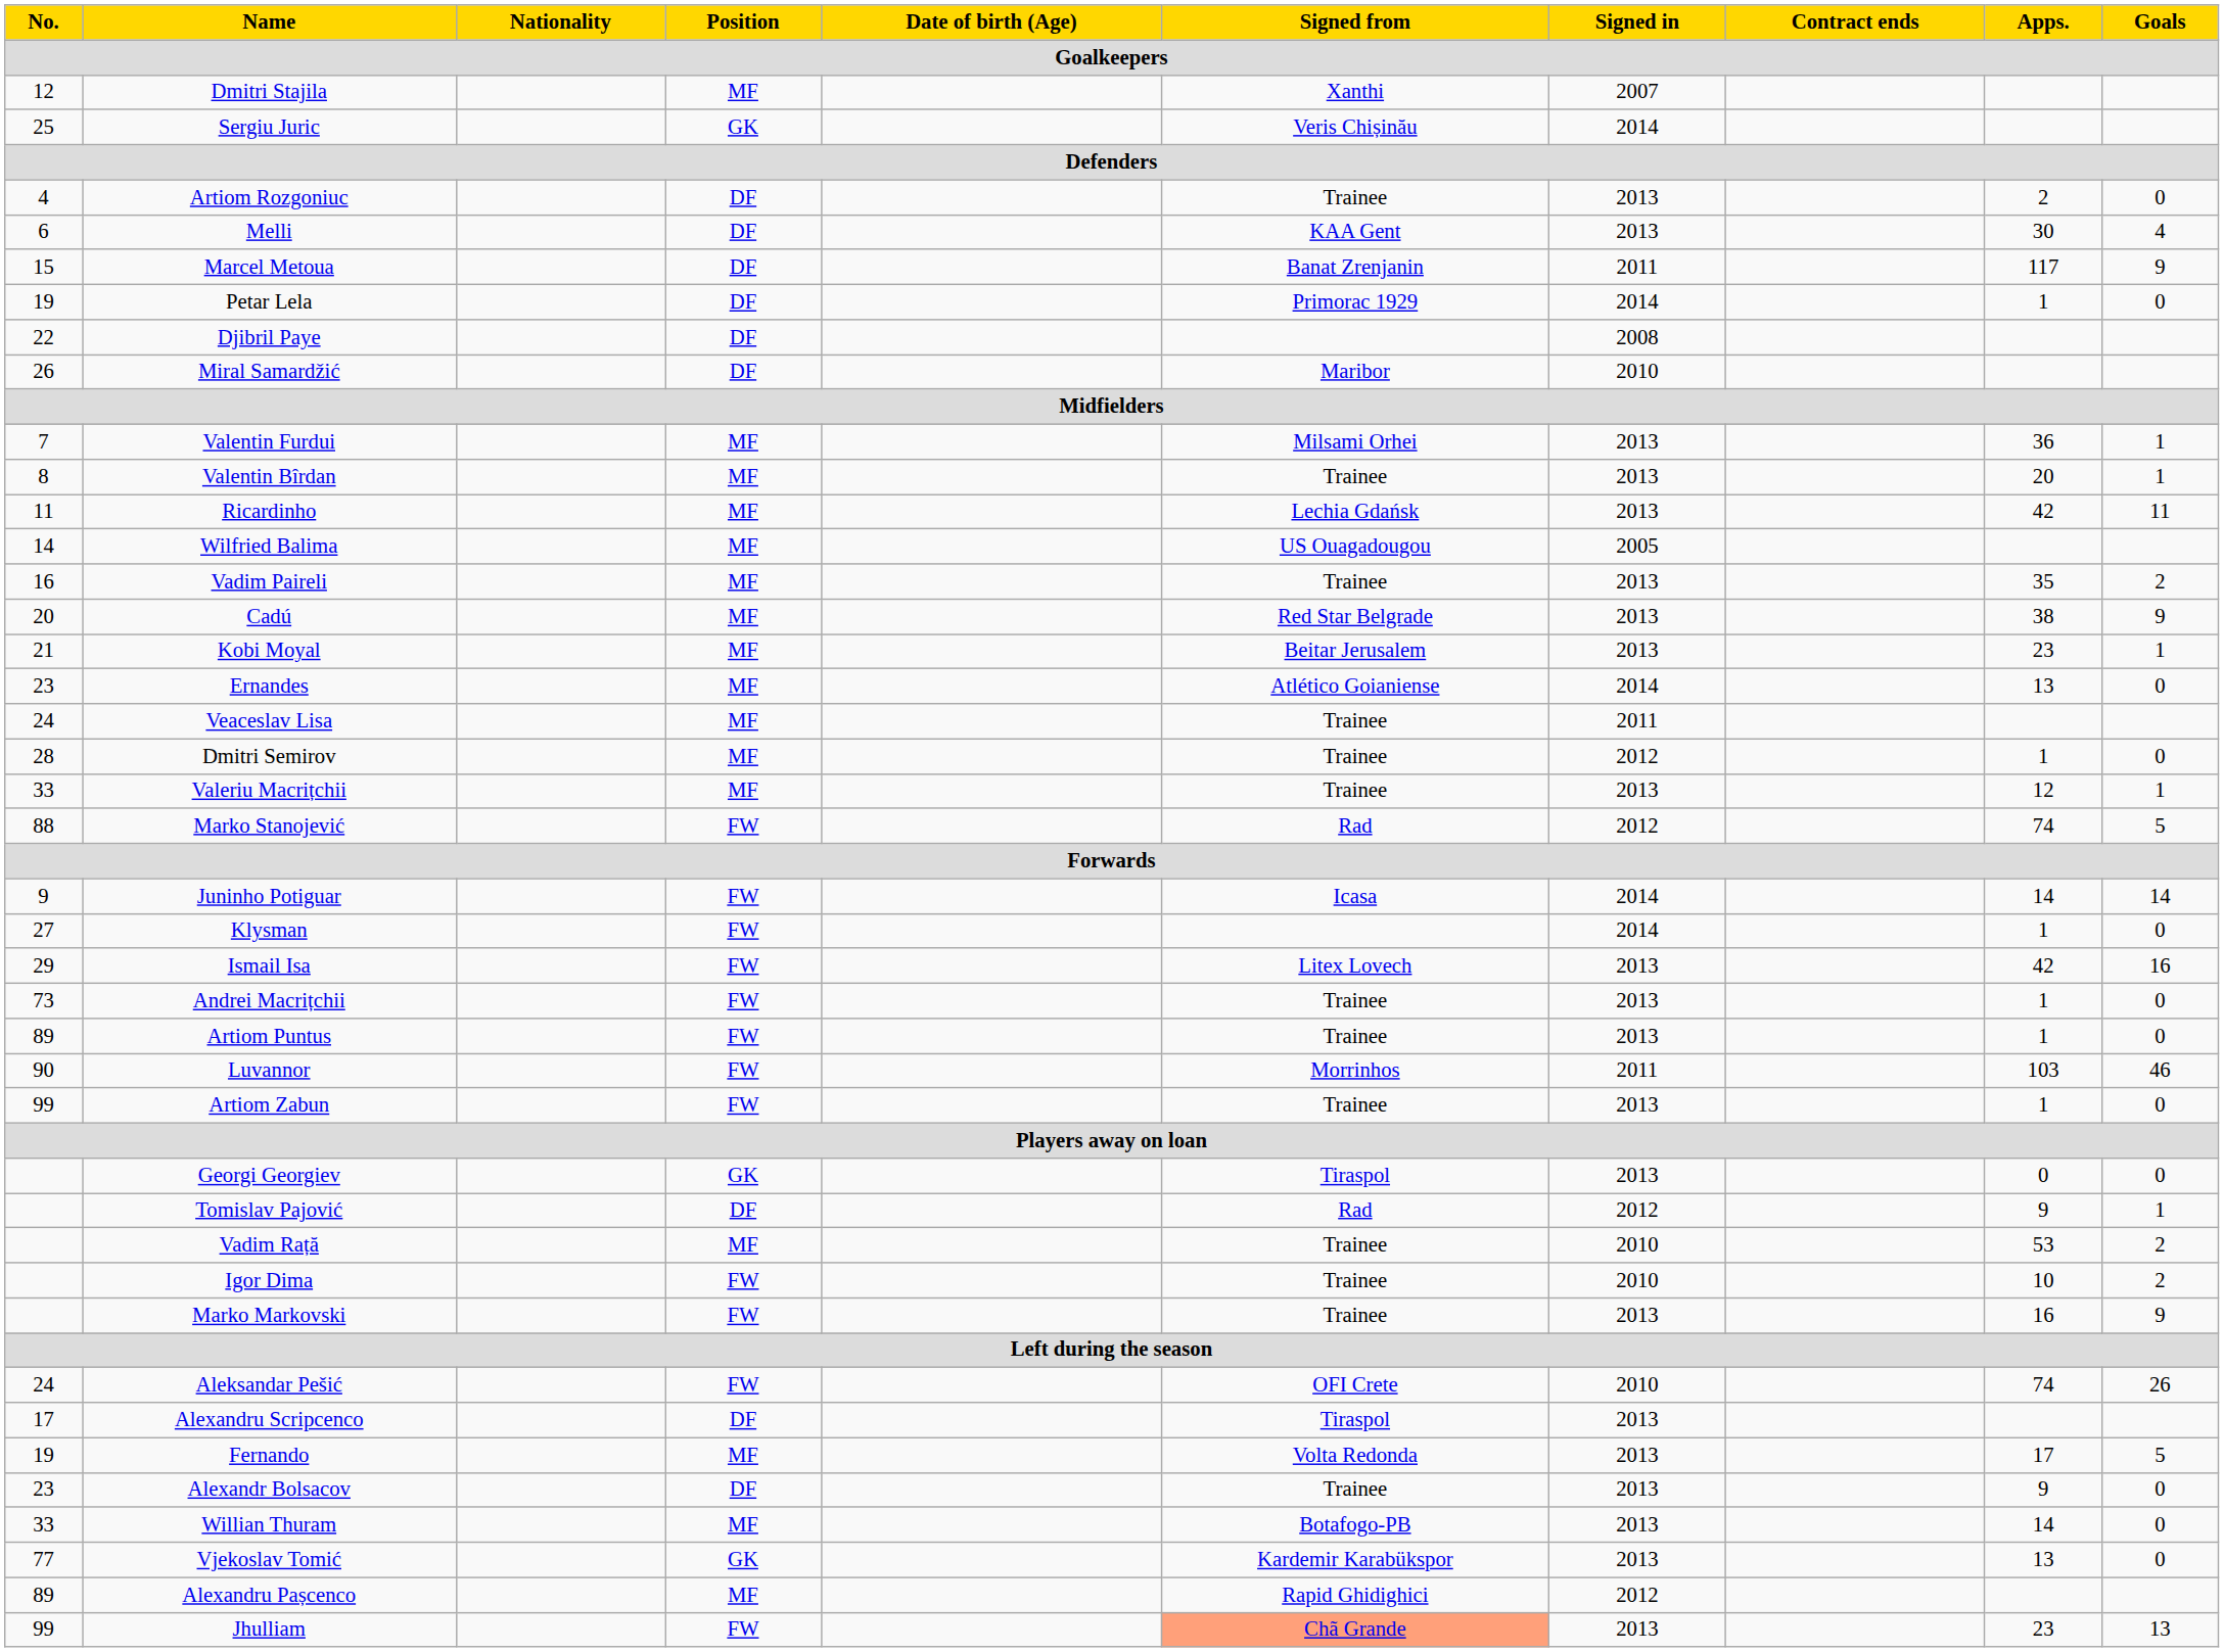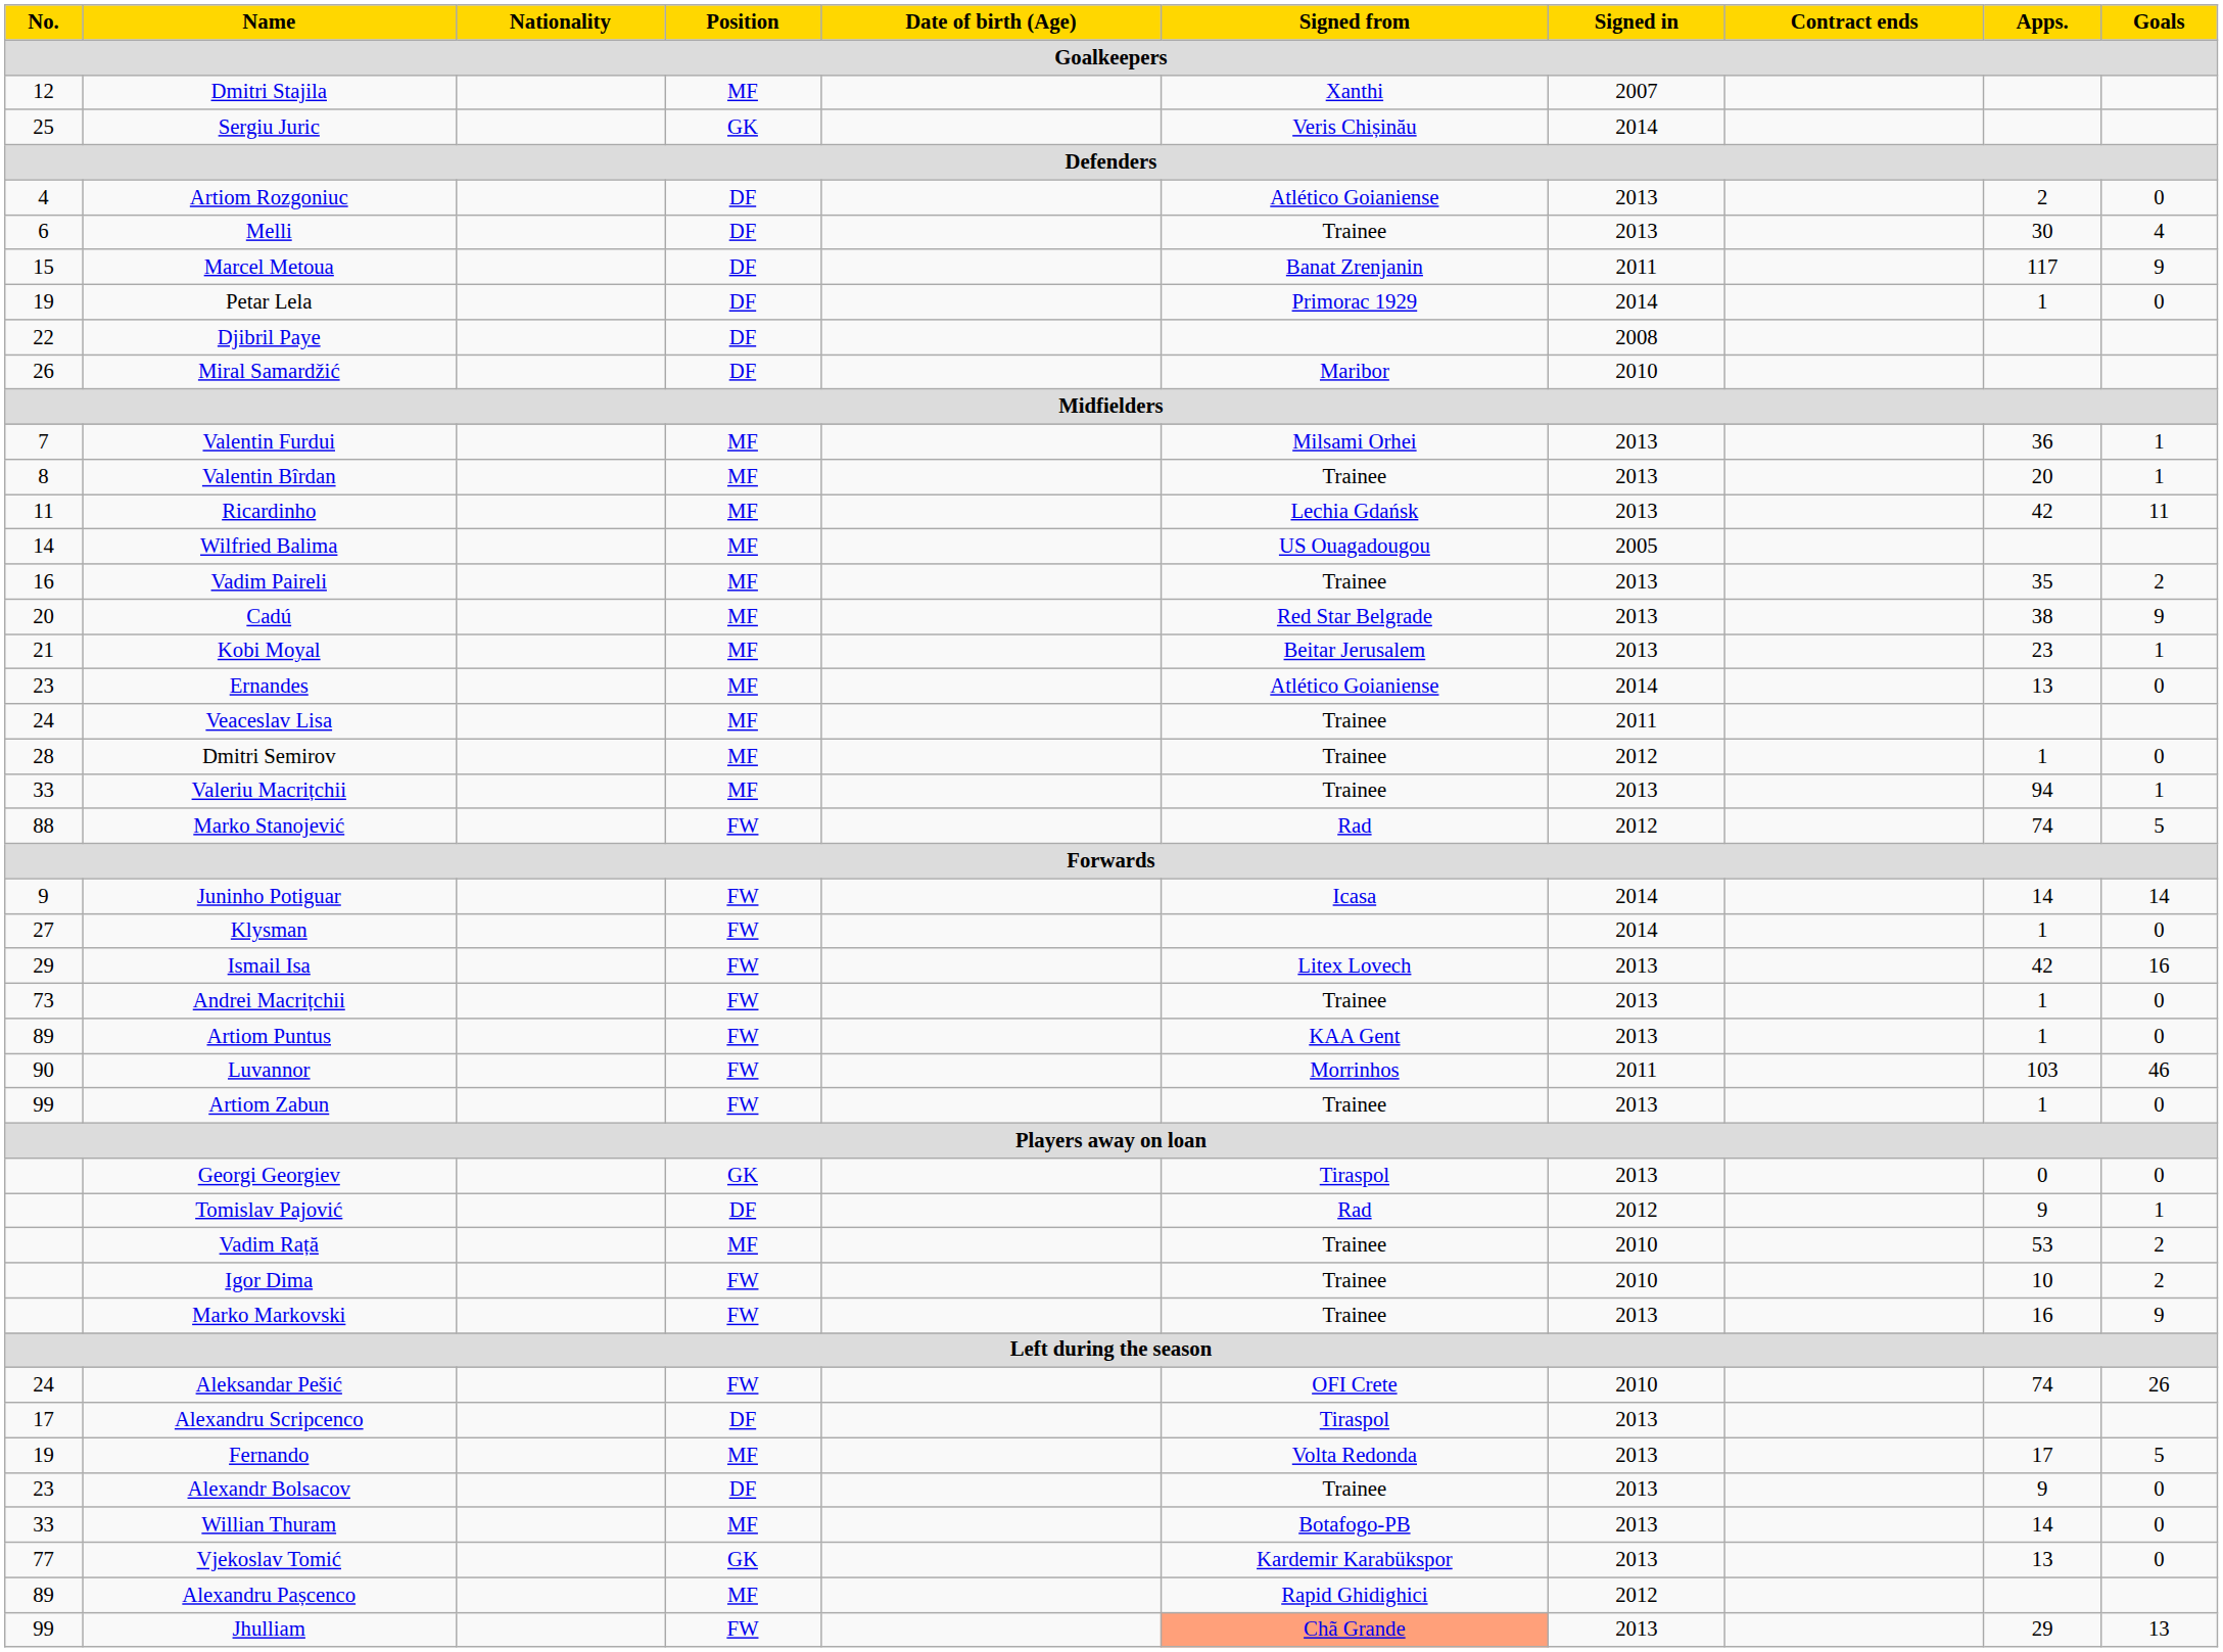 <table class="wikitable"  style="text-align:center; font-size:90%; width:95%;">
 <tr>
 <th style="background:gold; color:black; text-align:center;">No.</th>
 <th style="background:gold; color:black; text-align:center;">Name</th>
 <th style="background:gold; color:black; text-align:center;">Nationality</th>
 <th style="background:gold; color:black; text-align:center;">Position</th>
 <th style="background:gold; color:black; text-align:center;">Date of birth (Age)</th>
 <th style="background:gold; color:black; text-align:center;">Signed from</th>
 <th style="background:gold; color:black; text-align:center;">Signed in</th>
 <th style="background:gold; color:black; text-align:center;">Contract ends</th>
 <th style="background:gold; color:black; text-align:center;">Apps.</th>
 <th style="background:gold; color:black; text-align:center;">Goals</th>
 </tr>
 <tr>
 <th colspan="11"  style="background:#dcdcdc; text-align:center;">Goalkeepers</th>
 </tr>
 <tr>
 <td>12</td>
 <td><a href='#'>Dmitri Stajila</a></td>
 <td></td>
 <td><a href='#'>MF</a></td>
 <td></td>
 <td><a href='#'>Xanthi</a></td>
 <td>2007</td>
 <td></td>
 <td></td>
 <td></td>
 </tr>
 <tr>
 <td>25</td>
 <td><a href='#'>Sergiu Juric</a></td>
 <td></td>
 <td><a href='#'>GK</a></td>
 <td></td>
 <td><a href='#'>Veris Chișinău</a></td>
 <td>2014</td>
 <td></td>
 <td></td>
 <td></td>
 </tr>
 <tr>
 <th colspan="11"  style="background:#dcdcdc; text-align:center;">Defenders</th>
 </tr>
 <tr>
 <td>4</td>
 <td><a href='#'>Artiom Rozgoniuc</a></td>
 <td></td>
 <td><a href='#'>DF</a></td>
 <td></td>
-<td>Trainee</td>
+<td><a href='#'>Atlético Goianiense</a></td>
 <td>2013</td>
 <td></td>
 <td>2</td>
 <td>0</td>
 </tr>
 <tr>
 <td>6</td>
 <td><a href='#'>Melli</a></td>
 <td></td>
 <td><a href='#'>DF</a></td>
 <td></td>
-<td><a href='#'>KAA Gent</a></td>
+<td>Trainee</td>
 <td>2013</td>
 <td></td>
 <td>30</td>
 <td>4</td>
 </tr>
 <tr>
 <td>15</td>
 <td><a href='#'>Marcel Metoua</a></td>
 <td></td>
 <td><a href='#'>DF</a></td>
 <td></td>
 <td><a href='#'>Banat Zrenjanin</a></td>
 <td>2011</td>
 <td></td>
 <td>117</td>
 <td>9</td>
 </tr>
 <tr>
 <td>19</td>
 <td>Petar Lela</td>
 <td></td>
 <td><a href='#'>DF</a></td>
 <td></td>
 <td><a href='#'>Primorac 1929</a></td>
 <td>2014</td>
 <td></td>
 <td>1</td>
 <td>0</td>
 </tr>
 <tr>
 <td>22</td>
 <td><a href='#'>Djibril Paye</a></td>
 <td></td>
 <td><a href='#'>DF</a></td>
 <td></td>
 <td></td>
 <td>2008</td>
 <td></td>
 <td></td>
 <td></td>
 </tr>
 <tr>
 <td>26</td>
 <td><a href='#'>Miral Samardžić</a></td>
 <td></td>
 <td><a href='#'>DF</a></td>
 <td></td>
 <td><a href='#'>Maribor</a></td>
 <td>2010</td>
 <td></td>
 <td></td>
 <td></td>
 </tr>
 <tr>
 <th colspan="11"  style="background:#dcdcdc; text-align:center;">Midfielders</th>
 </tr>
 <tr>
 <td>7</td>
 <td><a href='#'>Valentin Furdui</a></td>
 <td></td>
 <td><a href='#'>MF</a></td>
 <td></td>
 <td><a href='#'>Milsami Orhei</a></td>
 <td>2013</td>
 <td></td>
 <td>36</td>
 <td>1</td>
 </tr>
 <tr>
 <td>8</td>
 <td><a href='#'>Valentin Bîrdan</a></td>
 <td></td>
 <td><a href='#'>MF</a></td>
 <td></td>
 <td>Trainee</td>
 <td>2013</td>
 <td></td>
 <td>20</td>
 <td>1</td>
 </tr>
 <tr>
 <td>11</td>
 <td><a href='#'>Ricardinho</a></td>
 <td></td>
 <td><a href='#'>MF</a></td>
 <td></td>
 <td><a href='#'>Lechia Gdańsk</a></td>
 <td>2013</td>
 <td></td>
 <td>42</td>
 <td>11</td>
 </tr>
 <tr>
 <td>14</td>
 <td><a href='#'>Wilfried Balima</a></td>
 <td></td>
 <td><a href='#'>MF</a></td>
 <td></td>
 <td><a href='#'>US Ouagadougou</a></td>
 <td>2005</td>
 <td></td>
 <td></td>
 <td></td>
 </tr>
 <tr>
 <td>16</td>
 <td><a href='#'>Vadim Paireli</a></td>
 <td></td>
 <td><a href='#'>MF</a></td>
 <td></td>
 <td>Trainee</td>
 <td>2013</td>
 <td></td>
 <td>35</td>
 <td>2</td>
 </tr>
 <tr>
 <td>20</td>
 <td><a href='#'>Cadú</a></td>
 <td></td>
 <td><a href='#'>MF</a></td>
 <td></td>
 <td><a href='#'>Red Star Belgrade</a></td>
 <td>2013</td>
 <td></td>
 <td>38</td>
 <td>9</td>
 </tr>
 <tr>
 <td>21</td>
 <td><a href='#'>Kobi Moyal</a></td>
 <td></td>
 <td><a href='#'>MF</a></td>
 <td></td>
 <td><a href='#'>Beitar Jerusalem</a></td>
 <td>2013</td>
 <td></td>
 <td>23</td>
 <td>1</td>
 </tr>
 <tr>
 <td>23</td>
 <td><a href='#'>Ernandes</a></td>
 <td></td>
 <td><a href='#'>MF</a></td>
 <td></td>
 <td><a href='#'>Atlético Goianiense</a></td>
 <td>2014</td>
 <td></td>
 <td>13</td>
 <td>0</td>
 </tr>
 <tr>
 <td>24</td>
 <td><a href='#'>Veaceslav Lisa</a></td>
 <td></td>
 <td><a href='#'>MF</a></td>
 <td></td>
 <td>Trainee</td>
 <td>2011</td>
 <td></td>
 <td></td>
 <td></td>
 </tr>
 <tr>
 <td>28</td>
 <td>Dmitri Semirov</td>
 <td></td>
 <td><a href='#'>MF</a></td>
 <td></td>
 <td>Trainee</td>
 <td>2012</td>
 <td></td>
 <td>1</td>
 <td>0</td>
 </tr>
 <tr>
 <td>33</td>
 <td><a href='#'>Valeriu Macrițchii</a></td>
 <td></td>
 <td><a href='#'>MF</a></td>
 <td></td>
 <td>Trainee</td>
 <td>2013</td>
 <td></td>
-<td>12</td>
+<td>94</td>
 <td>1</td>
 </tr>
 <tr>
 <td>88</td>
 <td><a href='#'>Marko Stanojević</a></td>
 <td></td>
 <td><a href='#'>FW</a></td>
 <td></td>
 <td><a href='#'>Rad</a></td>
 <td>2012</td>
 <td></td>
 <td>74</td>
 <td>5</td>
 </tr>
 <tr>
 <th colspan="11"  style="background:#dcdcdc; text-align:center;">Forwards</th>
 </tr>
 <tr>
 <td>9</td>
 <td><a href='#'>Juninho Potiguar</a></td>
 <td></td>
 <td><a href='#'>FW</a></td>
 <td></td>
 <td><a href='#'>Icasa</a></td>
 <td>2014</td>
 <td></td>
 <td>14</td>
 <td>14</td>
 </tr>
 <tr>
 <td>27</td>
 <td><a href='#'>Klysman</a></td>
 <td></td>
 <td><a href='#'>FW</a></td>
 <td></td>
 <td></td>
 <td>2014</td>
 <td></td>
 <td>1</td>
 <td>0</td>
 </tr>
 <tr>
 <td>29</td>
 <td><a href='#'>Ismail Isa</a></td>
 <td></td>
 <td><a href='#'>FW</a></td>
 <td></td>
 <td><a href='#'>Litex Lovech</a></td>
 <td>2013</td>
 <td></td>
 <td>42</td>
 <td>16</td>
 </tr>
 <tr>
 <td>73</td>
 <td><a href='#'>Andrei Macrițchii</a></td>
 <td></td>
 <td><a href='#'>FW</a></td>
 <td></td>
 <td>Trainee</td>
 <td>2013</td>
 <td></td>
 <td>1</td>
 <td>0</td>
 </tr>
 <tr>
 <td>89</td>
 <td><a href='#'>Artiom Puntus</a></td>
 <td></td>
 <td><a href='#'>FW</a></td>
 <td></td>
-<td>Trainee</td>
+<td><a href='#'>KAA Gent</a></td>
 <td>2013</td>
 <td></td>
 <td>1</td>
 <td>0</td>
 </tr>
 <tr>
 <td>90</td>
 <td><a href='#'>Luvannor</a></td>
 <td></td>
 <td><a href='#'>FW</a></td>
 <td></td>
 <td><a href='#'>Morrinhos</a></td>
 <td>2011</td>
 <td></td>
 <td>103</td>
 <td>46</td>
 </tr>
 <tr>
 <td>99</td>
 <td><a href='#'>Artiom Zabun</a></td>
 <td></td>
 <td><a href='#'>FW</a></td>
 <td></td>
 <td>Trainee</td>
 <td>2013</td>
 <td></td>
 <td>1</td>
 <td>0</td>
 </tr>
 <tr>
 <th colspan="11"  style="background:#dcdcdc; text-align:center;">Players away on loan</th>
 </tr>
 <tr>
 <td></td>
 <td><a href='#'>Georgi Georgiev</a></td>
 <td></td>
 <td><a href='#'>GK</a></td>
 <td></td>
 <td><a href='#'>Tiraspol</a></td>
 <td>2013</td>
 <td></td>
 <td>0</td>
 <td>0</td>
 </tr>
 <tr>
 <td></td>
 <td><a href='#'>Tomislav Pajović</a></td>
 <td></td>
 <td><a href='#'>DF</a></td>
 <td></td>
 <td><a href='#'>Rad</a></td>
 <td>2012</td>
 <td></td>
 <td>9</td>
 <td>1</td>
 </tr>
 <tr>
 <td></td>
 <td><a href='#'>Vadim Rață</a></td>
 <td></td>
 <td><a href='#'>MF</a></td>
 <td></td>
 <td>Trainee</td>
 <td>2010</td>
 <td></td>
 <td>53</td>
 <td>2</td>
 </tr>
 <tr>
 <td></td>
 <td><a href='#'>Igor Dima</a></td>
 <td></td>
 <td><a href='#'>FW</a></td>
 <td></td>
 <td>Trainee</td>
 <td>2010</td>
 <td></td>
 <td>10</td>
 <td>2</td>
 </tr>
 <tr>
 <td></td>
 <td><a href='#'>Marko Markovski</a></td>
 <td></td>
 <td><a href='#'>FW</a></td>
 <td></td>
 <td>Trainee</td>
 <td>2013</td>
 <td></td>
 <td>16</td>
 <td>9</td>
 </tr>
 <tr>
 <th colspan="11"  style="background:#dcdcdc; text-align:center;">Left during the season</th>
 </tr>
 <tr>
 <td>24</td>
 <td><a href='#'>Aleksandar Pešić</a></td>
 <td></td>
 <td><a href='#'>FW</a></td>
 <td></td>
 <td><a href='#'>OFI Crete</a></td>
 <td>2010</td>
 <td></td>
 <td>74</td>
 <td>26</td>
 </tr>
 <tr>
 <td>17</td>
 <td><a href='#'>Alexandru Scripcenco</a></td>
 <td></td>
 <td><a href='#'>DF</a></td>
 <td></td>
 <td><a href='#'>Tiraspol</a></td>
 <td>2013</td>
 <td></td>
 <td></td>
 <td></td>
 </tr>
 <tr>
 <td>19</td>
 <td><a href='#'>Fernando</a></td>
 <td></td>
 <td><a href='#'>MF</a></td>
 <td></td>
 <td><a href='#'>Volta Redonda</a></td>
 <td>2013</td>
 <td></td>
 <td>17</td>
 <td>5</td>
 </tr>
 <tr>
 <td>23</td>
 <td><a href='#'>Alexandr Bolsacov</a></td>
 <td></td>
 <td><a href='#'>DF</a></td>
 <td></td>
 <td>Trainee</td>
 <td>2013</td>
 <td></td>
 <td>9</td>
 <td>0</td>
 </tr>
 <tr>
 <td>33</td>
 <td><a href='#'>Willian Thuram</a></td>
 <td></td>
 <td><a href='#'>MF</a></td>
 <td></td>
 <td><a href='#'>Botafogo-PB</a></td>
 <td>2013</td>
 <td></td>
 <td>14</td>
 <td>0</td>
 </tr>
 <tr>
 <td>77</td>
 <td><a href='#'>Vjekoslav Tomić</a></td>
 <td></td>
 <td><a href='#'>GK</a></td>
 <td></td>
 <td><a href='#'>Kardemir Karabükspor</a></td>
 <td>2013</td>
 <td></td>
 <td>13</td>
 <td>0</td>
 </tr>
 <tr>
 <td>89</td>
 <td><a href='#'>Alexandru Pașcenco</a></td>
 <td></td>
 <td><a href='#'>MF</a></td>
 <td></td>
 <td><a href='#'>Rapid Ghidighici</a></td>
 <td>2012</td>
 <td></td>
 <td></td>
 <td></td>
 </tr>
 <tr>
 <td>99</td>
 <td><a href='#'>Jhulliam</a></td>
 <td></td>
 <td><a href='#'>FW</a></td>
 <td></td>
 <td style="background: lightsalmon;"><a href='#'>Chã Grande</a></td>
 <td>2013</td>
 <td></td>
-<td>23</td>
+<td>29</td>
 <td>13</td>
 </tr>
 </table>
